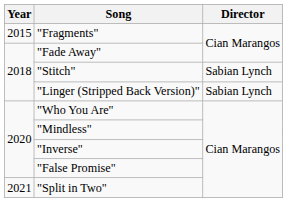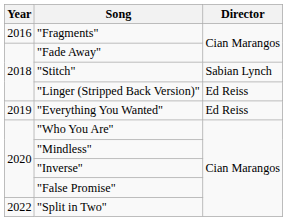 <table class="wikitable">
 <tr>
 <th><strong>Year</strong></th>
 <th>Song</th>
 <th>Director</th>
 </tr>
 <tr>
-<td>2015</td>
+<td>2016</td>
 <td>"Fragments"</td>
 <td rowspan="2">Cian Marangos</td>
 </tr>
 <tr>
 <td rowspan="3">2018</td>
 <td>"Fade Away"</td>
 </tr>
 <tr>
 <td>"Stitch"</td>
 <td>Sabian Lynch</td>
 </tr>
 <tr>
 <td>"Linger (Stripped Back Version)"</td>
-<td>Sabian Lynch</td>
+<td>Ed Reiss</td>
+</tr>
+<tr>
+<td>2019</td>
+<td>"Everything You Wanted"</td>
+<td>Ed Reiss</td>
 </tr>
 <tr>
 <td rowspan="4">2020</td>
 <td>"Who You Are"</td>
 <td rowspan="5">Cian Marangos</td>
 </tr>
 <tr>
 <td>"Mindless"</td>
 </tr>
 <tr>
 <td>"Inverse"</td>
 </tr>
 <tr>
 <td>"False Promise"</td>
 </tr>
 <tr>
-<td>2021</td>
+<td>2022</td>
 <td>"Split in Two"</td>
 </tr>
 </table>
